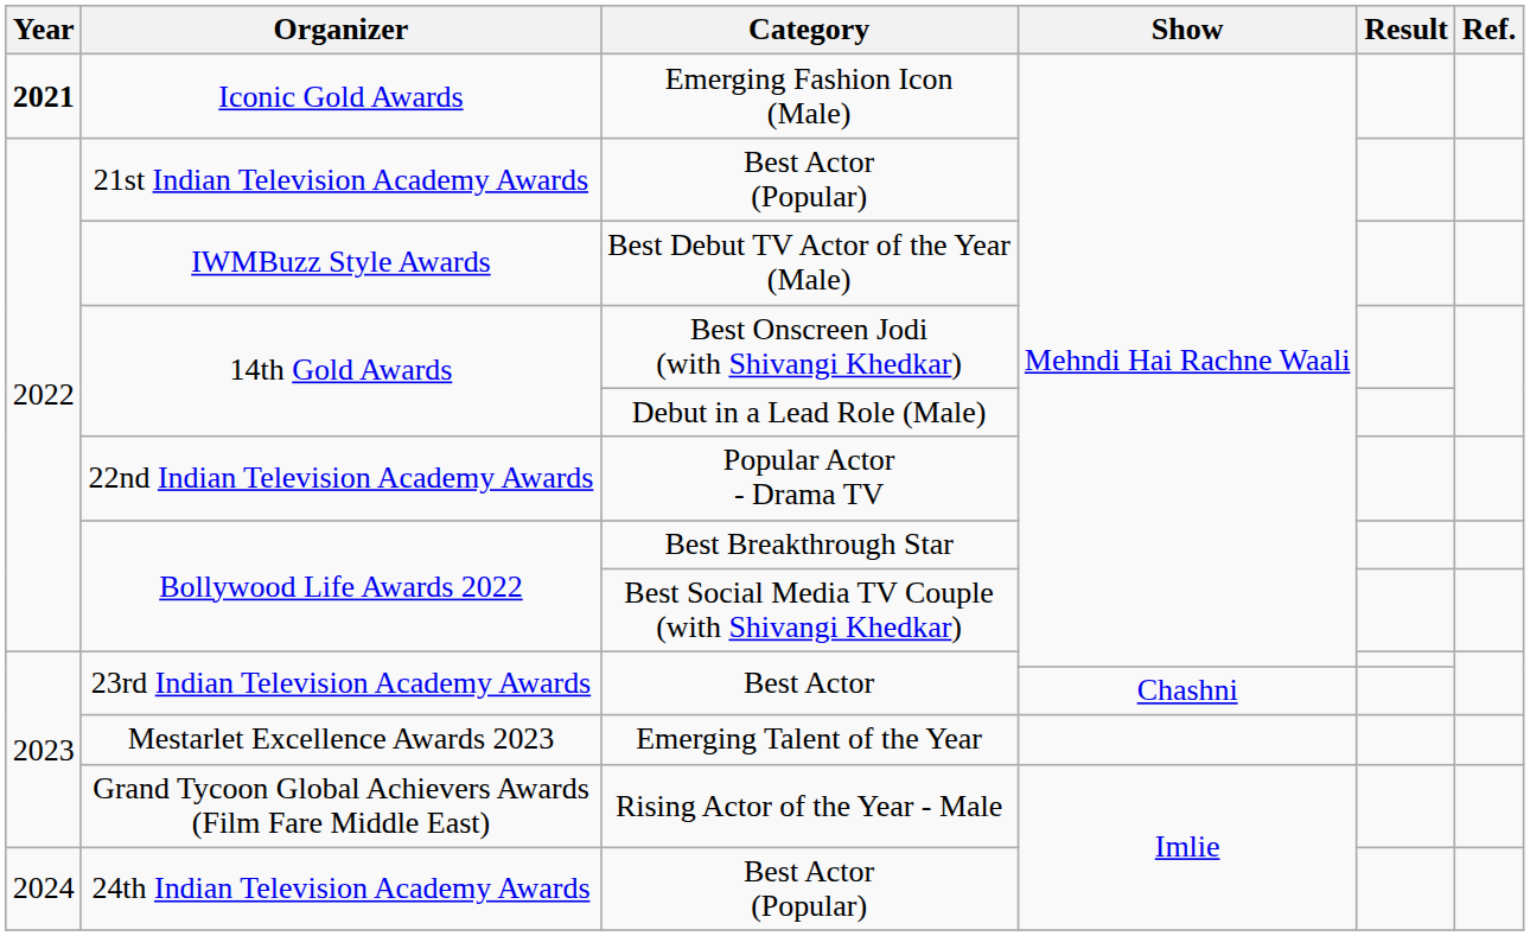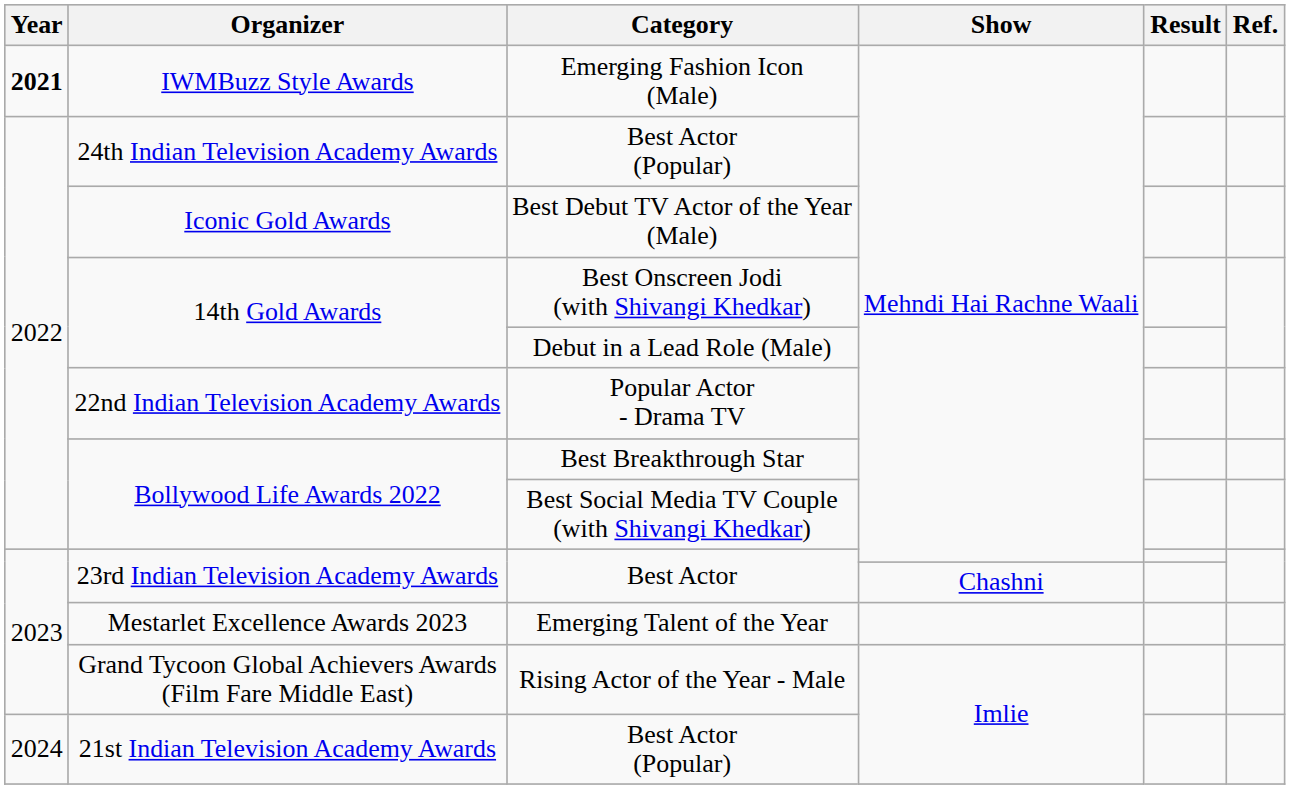 <table class="wikitable sortable" style="text-align:center;">
 <tr>
 <th>Year</th>
 <th>Organizer</th>
 <th>Category</th>
 <th>Show</th>
 <th>Result</th>
 <th>Ref.</th>
 </tr>
 <tr>
 <td><strong>2021</strong></td>
-<td><a href='#'>Iconic Gold Awards</a></td>
+<td><a href='#'>IWMBuzz Style Awards</a></td>
 <td>Emerging Fashion Icon<br>(Male)</td>
 <td rowspan ="9"><a href='#'>Mehndi Hai Rachne Waali</a></td>
 <td></td>
 <td></td>
 </tr>
 <tr>
 <td rowspan ="7">2022</td>
-<td>21st <a href='#'>Indian Television Academy Awards</a></td>
+<td>24th <a href='#'>Indian Television Academy Awards</a></td>
 <td>Best Actor<br>(Popular)</td>
 <td><br></td>
 <td></td>
 </tr>
 <tr>
-<td><a href='#'>IWMBuzz Style Awards</a></td>
+<td><a href='#'>Iconic Gold Awards</a></td>
 <td>Best Debut TV Actor of the Year<br>(Male)</td>
 <td></td>
 <td></td>
 </tr>
 <tr>
 <td rowspan ="2">14th <a href='#'>Gold Awards</a></td>
 <td>Best Onscreen Jodi<br>(with <a href='#'>Shivangi Khedkar</a>)</td>
 <td></td>
 <td rowspan ="2"></td>
 </tr>
 <tr>
 <td>Debut in a Lead Role (Male)</td>
 <td></td>
 </tr>
 <tr>
 <td>22nd <a href='#'>Indian Television Academy Awards</a></td>
 <td>Popular Actor<br>- Drama TV</td>
 <td></td>
 <td></td>
 </tr>
 <tr>
 <td rowspan = "2"><a href='#'>Bollywood Life Awards 2022</a></td>
 <td>Best Breakthrough Star</td>
 <td></td>
 <td></td>
 </tr>
 <tr>
 <td>Best Social Media TV Couple<br>(with <a href='#'>Shivangi Khedkar</a>)</td>
 <td></td>
 <td></td>
 </tr>
 <tr>
 <td rowspan ="4">2023</td>
 <td rowspan ="2">23rd <a href='#'>Indian Television Academy Awards</a></td>
 <td rowspan ="2">Best Actor</td>
 <td></td>
 <td rowspan ="2"></td>
 </tr>
 <tr>
 <td><a href='#'>Chashni</a></td>
 <td></td>
 </tr>
 <tr>
 <td>Mestarlet Excellence Awards 2023</td>
 <td>Emerging Talent of the Year</td>
 <td></td>
 <td></td>
 <td></td>
 </tr>
 <tr>
 <td>Grand Tycoon Global Achievers Awards<br>(Film Fare Middle East)</td>
 <td>Rising Actor of the Year - Male</td>
 <td rowspan ="2"><a href='#'>Imlie</a></td>
 <td></td>
 <td></td>
 </tr>
 <tr>
 <td>2024</td>
-<td>24th <a href='#'>Indian Television Academy Awards</a></td>
+<td>21st <a href='#'>Indian Television Academy Awards</a></td>
 <td>Best Actor<br>(Popular)</td>
 <td></td>
 <td></td>
 </tr>
 </table>
